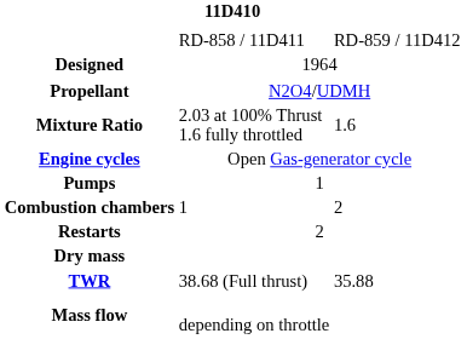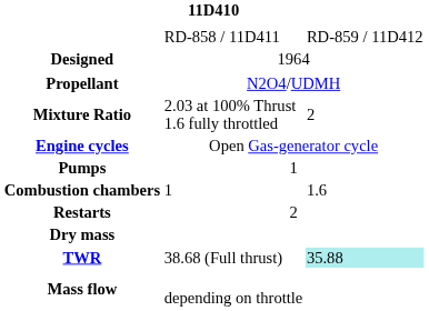 <table>
 <tr>
 <th colspan="6">11D410</th>
 </tr>
 <tr>
 <th colspan="6" style="text-align: center;"></th>
 </tr>
 <tr>
 <th></th>
 <td>RD-858 / 11D411</td>
 <td>RD-859 / 11D412</td>
 </tr>
 <tr>
 <th>Designed</th>
 <td colspan="2" style="text-align: center;">1964</td>
 </tr>
 <tr>
 </tr>
 <tr>
 <th>Propellant</th>
 <td colspan="2" style="text-align: center;"><a href='#'>N2O4</a>/<a href='#'>UDMH</a></td>
 </tr>
 <tr>
 <th>Mixture Ratio</th>
 <td>2.03 at 100% Thrust<br>1.6 fully throttled</td>
-<td>1.6</td>
+<td>2</td>
 </tr>
 <tr>
 <th><a href='#'>Engine cycles</a></th>
 <td colspan="2" style="text-align: center;">Open <a href='#'>Gas-generator cycle</a></td>
 </tr>
 <tr>
 <th>Pumps</th>
 <td colspan="2" style="text-align: center;">1</td>
 </tr>
 <tr>
 <th>Combustion chambers</th>
 <td>1</td>
-<td>2</td>
+<td>1.6</td>
 </tr>
 <tr>
 <th>Restarts</th>
 <td colspan="2" style="text-align: center;">2</td>
 </tr>
 <tr>
 <th>Dry mass</th>
 <td></td>
 <td></td>
 </tr>
 <tr>
 <th><a href='#'>TWR</a></th>
 <td>38.68 (Full thrust)</td>
-<td>35.88</td>
+<td style="background: paleturquoise;">35.88</td>
 </tr>
 <tr>
 <th>Mass flow</th>
 <td><br>depending on throttle</td>
 <td></td>
 </tr>
 <tr>
 </tr>
 </table>
